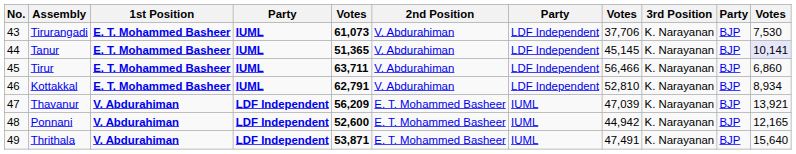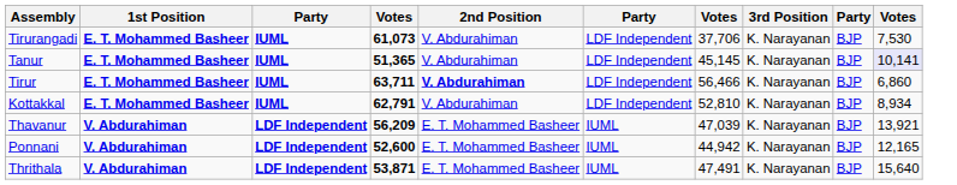 <table class="wikitable sortable" style="font-size:95%;">
 <tr>
-<th>No.</th>
 <th>Assembly</th>
 <th>1st Position</th>
 <th>Party</th>
 <th>Votes</th>
 <th>2nd Position</th>
 <th>Party</th>
 <th>Votes</th>
 <th>3rd Position</th>
 <th>Party</th>
 <th>Votes</th>
 </tr>
 <tr>
-<td>43</td>
 <td><a href='#'>Tirurangadi</a></td>
 <td><strong><a href='#'>E. T. Mohammed Basheer</a></strong></td>
 <td><strong><a href='#'>IUML</a></strong></td>
 <td><strong>61,073</strong></td>
 <td><a href='#'>V. Abdurahiman</a></td>
 <td><a href='#'>LDF Independent</a></td>
 <td>37,706</td>
 <td>K. Narayanan</td>
 <td><a href='#'>BJP</a></td>
 <td>7,530</td>
 </tr>
 <tr>
-<td>44</td>
 <td><a href='#'>Tanur</a></td>
 <td><strong><a href='#'>E. T. Mohammed Basheer</a></strong></td>
 <td><strong><a href='#'>IUML</a></strong></td>
 <td><strong>51,365</strong></td>
 <td><a href='#'>V. Abdurahiman</a></td>
 <td><a href='#'>LDF Independent</a></td>
 <td>45,145</td>
 <td>K. Narayanan</td>
 <td><a href='#'>BJP</a></td>
 <td style="background: lavender;">10,141</td>
 </tr>
 <tr>
-<td>45</td>
 <td><a href='#'>Tirur</a></td>
 <td><strong><a href='#'>E. T. Mohammed Basheer</a></strong></td>
 <td><strong><a href='#'>IUML</a></strong></td>
 <td><strong>63,711</strong></td>
-<td><a href='#'>V. Abdurahiman</a></td>
+<td><strong><a href='#'>V. Abdurahiman</a></strong></td>
 <td><a href='#'>LDF Independent</a></td>
 <td>56,466</td>
 <td>K. Narayanan</td>
 <td><a href='#'>BJP</a></td>
 <td>6,860</td>
 </tr>
 <tr>
-<td>46</td>
 <td><a href='#'>Kottakkal</a></td>
 <td><strong><a href='#'>E. T. Mohammed Basheer</a></strong></td>
 <td><strong><a href='#'>IUML</a></strong></td>
 <td><strong>62,791</strong></td>
 <td><a href='#'>V. Abdurahiman</a></td>
 <td><a href='#'>LDF Independent</a></td>
 <td>52,810</td>
 <td>K. Narayanan</td>
 <td><a href='#'>BJP</a></td>
 <td>8,934</td>
 </tr>
 <tr>
-<td>47</td>
 <td><a href='#'>Thavanur</a></td>
 <td><strong><a href='#'>V. Abdurahiman</a></strong></td>
 <td><strong><a href='#'>LDF Independent</a></strong></td>
 <td><strong>56,209</strong></td>
 <td><a href='#'>E. T. Mohammed Basheer</a></td>
 <td><a href='#'>IUML</a></td>
 <td>47,039</td>
 <td>K. Narayanan</td>
 <td><a href='#'>BJP</a></td>
 <td>13,921</td>
 </tr>
 <tr>
-<td>48</td>
 <td><a href='#'>Ponnani</a></td>
 <td><strong><a href='#'>V. Abdurahiman</a></strong></td>
 <td><strong><a href='#'>LDF Independent</a></strong></td>
 <td><strong>52,600</strong></td>
 <td><a href='#'>E. T. Mohammed Basheer</a></td>
 <td><a href='#'>IUML</a></td>
 <td>44,942</td>
 <td>K. Narayanan</td>
 <td><a href='#'>BJP</a></td>
 <td>12,165</td>
 </tr>
 <tr>
-<td>49</td>
 <td><a href='#'>Thrithala</a></td>
 <td><strong><a href='#'>V. Abdurahiman</a></strong></td>
 <td><strong><a href='#'>LDF Independent</a></strong></td>
 <td><strong>53,871</strong></td>
 <td><a href='#'>E. T. Mohammed Basheer</a></td>
 <td><a href='#'>IUML</a></td>
 <td>47,491</td>
 <td>K. Narayanan</td>
 <td><a href='#'>BJP</a></td>
 <td>15,640</td>
 </tr>
 </table>
